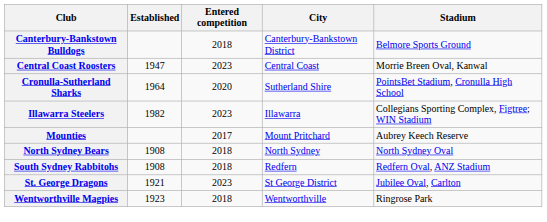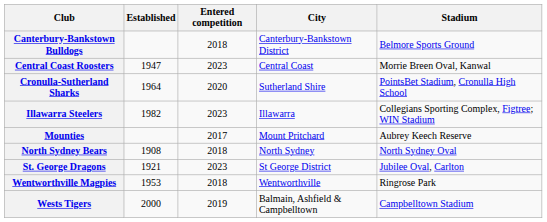 <table class="wikitable sortable">
 <tr>
 <th>Club</th>
 <th>Established</th>
 <th>Entered competition</th>
 <th>City</th>
 <th>Stadium</th>
 </tr>
 <tr>
 <th> <strong><a href='#'>Canterbury-Bankstown Bulldogs</a></strong></th>
 <td align="center"></td>
 <td align="center">2018</td>
 <td><a href='#'>Canterbury-Bankstown District</a></td>
 <td><a href='#'>Belmore Sports Ground</a></td>
 </tr>
 <tr>
 <th> <a href='#'>Central Coast Roosters</a></th>
 <td align="center">1947</td>
 <td align="center">2023</td>
 <td><a href='#'>Central Coast</a></td>
 <td>Morrie Breen Oval, Kanwal</td>
 </tr>
 <tr>
 <th> <a href='#'>Cronulla-Sutherland Sharks</a></th>
 <td align="center">1964</td>
 <td align="center">2020</td>
 <td><a href='#'>Sutherland Shire</a></td>
 <td><a href='#'>PointsBet Stadium</a>, <a href='#'>Cronulla High School</a></td>
 </tr>
 <tr>
 <th> <a href='#'>Illawarra Steelers</a></th>
 <td align="center">1982</td>
 <td align="center">2023</td>
 <td><a href='#'>Illawarra</a></td>
 <td>Collegians Sporting Complex, <a href='#'>Figtree</a>; <a href='#'>WIN Stadium</a></td>
 </tr>
 <tr>
 <th> <a href='#'>Mounties</a></th>
 <td align="center"></td>
 <td align="center">2017</td>
 <td><a href='#'>Mount Pritchard</a></td>
 <td>Aubrey Keech Reserve</td>
 </tr>
 <tr>
 <th> <a href='#'>North Sydney Bears</a></th>
 <td align="center">1908</td>
 <td align="center">2018</td>
 <td><a href='#'>North Sydney</a></td>
 <td><a href='#'>North Sydney Oval</a></td>
 </tr>
 <tr>
-<th> <strong><a href='#'>South Sydney Rabbitohs</a></strong></th>
-<td align="center">1908</td>
-<td align="center">2018</td>
-<td><a href='#'>Redfern</a></td>
-<td><a href='#'>Redfern Oval</a>, <a href='#'>ANZ Stadium</a></td>
-</tr>
-<tr>
 <th> <a href='#'>St. George Dragons</a></th>
 <td align="center">1921</td>
 <td align="center">2023</td>
 <td><a href='#'>St George District</a></td>
 <td><a href='#'>Jubilee Oval</a>, <a href='#'>Carlton</a></td>
 </tr>
 <tr>
 <th> <a href='#'>Wentworthville Magpies</a></th>
-<td align="center">1923</td>
+<td align="center">1953</td>
 <td align="center">2018</td>
 <td><a href='#'>Wentworthville</a></td>
 <td>Ringrose Park</td>
 </tr>
+<tr>
+<th> <a href='#'>Wests Tigers</a></th>
+<td align="center">2000</td>
+<td align="center">2019</td>
+<td>Balmain, Ashfield & Campbelltown</td>
+<td><a href='#'>Campbelltown Stadium</a></td>
+</tr>
 </table>
